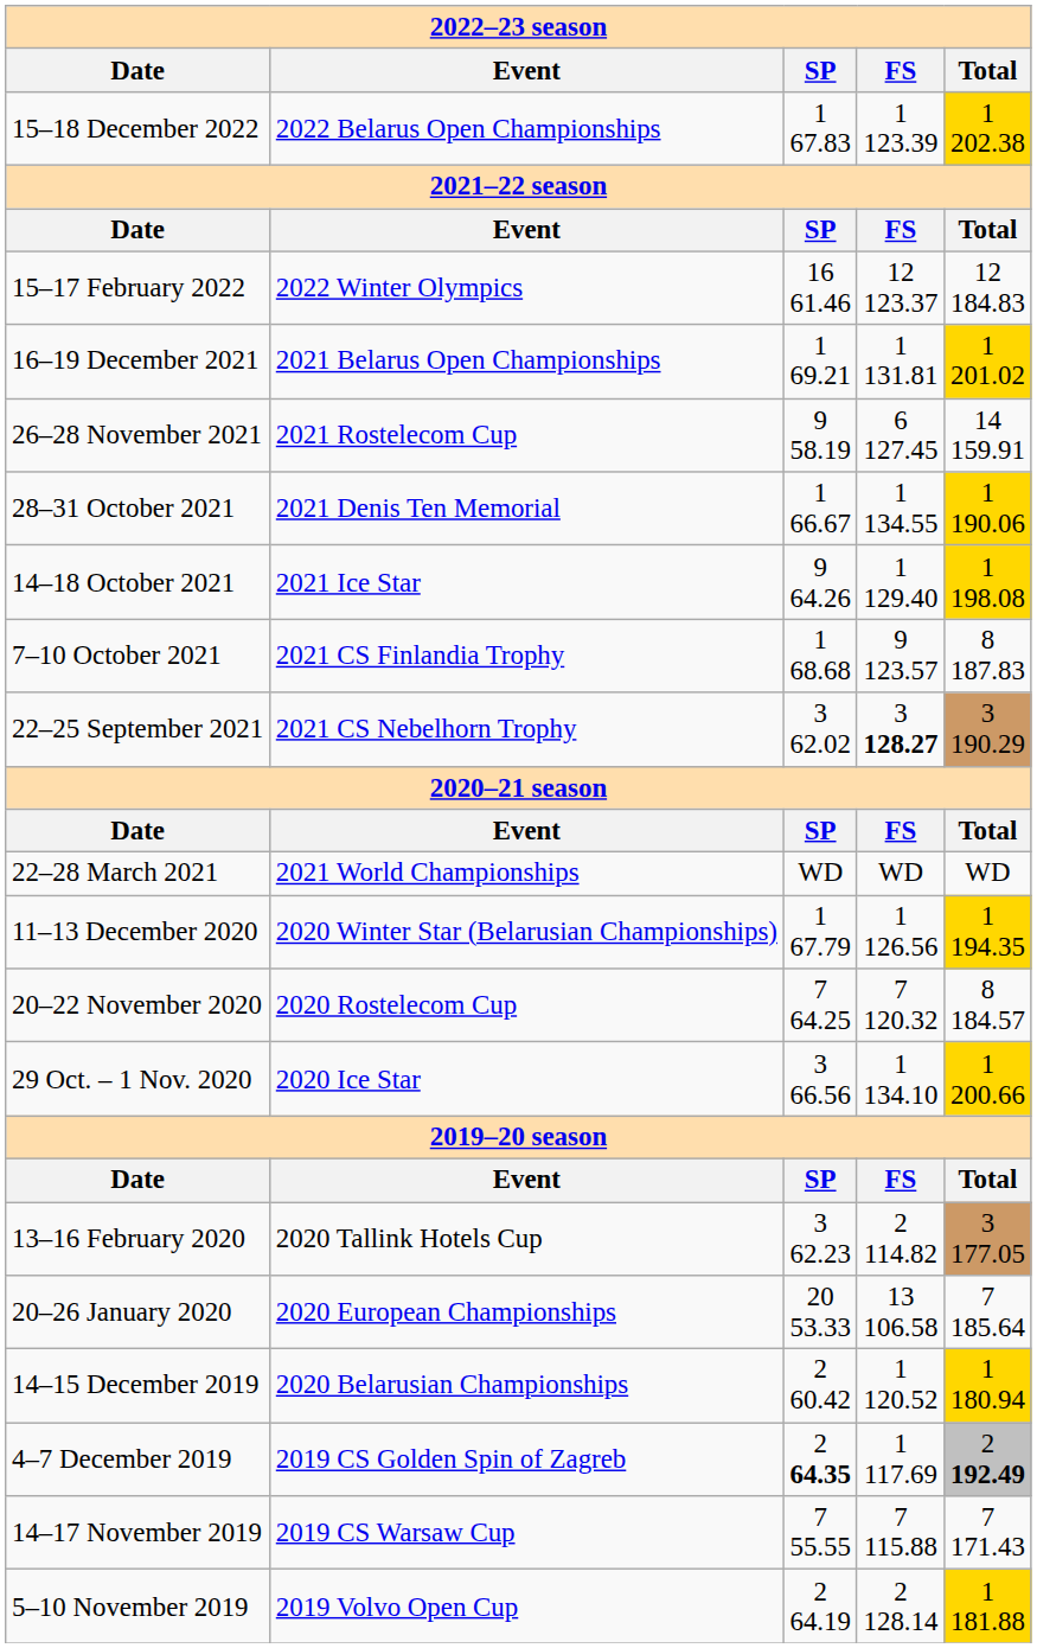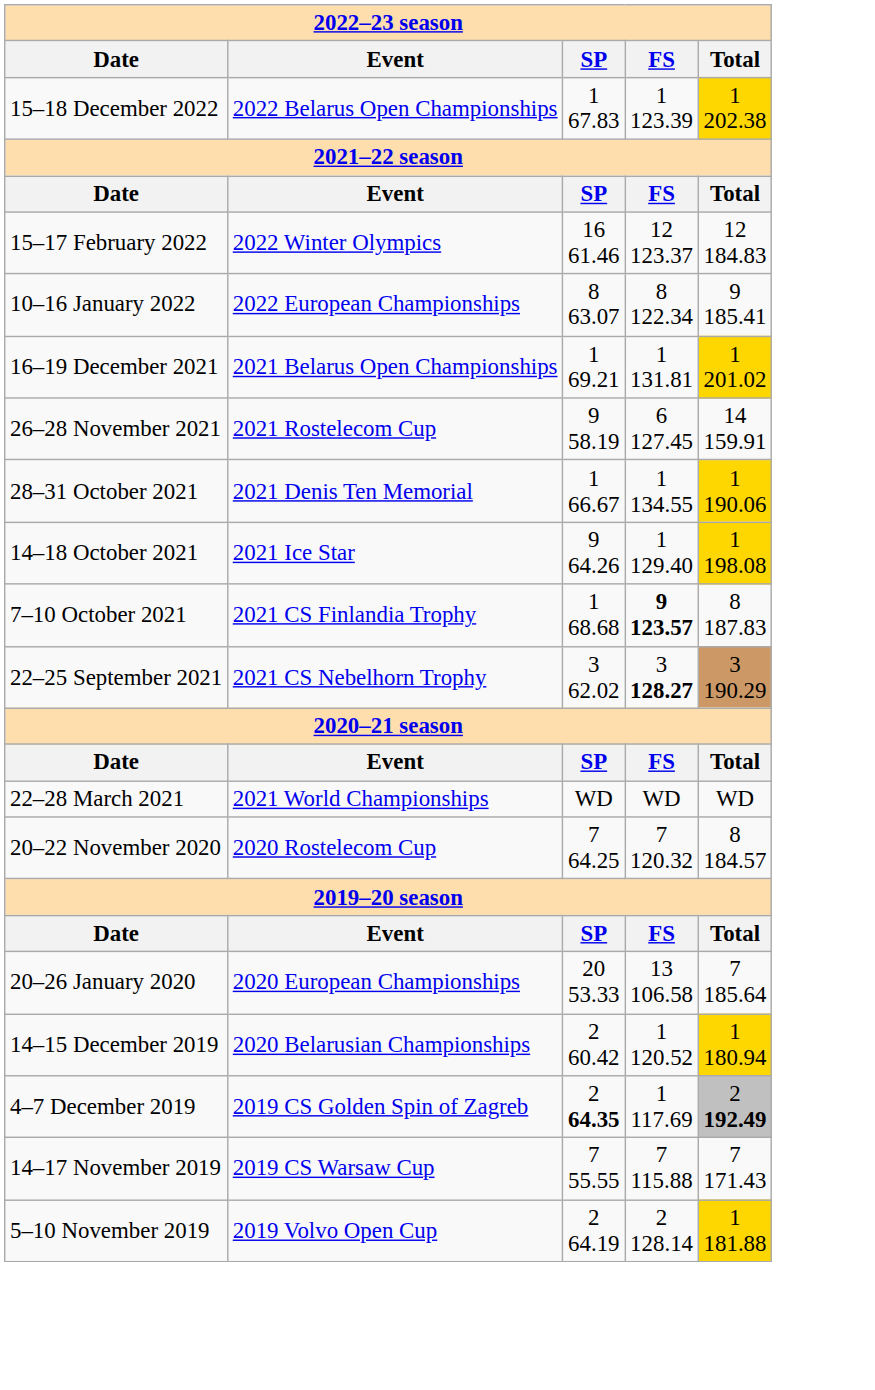 <table class="wikitable">
 <tr>
 <td style="background-color: #ffdead; " colspan=5 align=center><a href='#'><strong>2022–23 season</strong></a></td>
 </tr>
 <tr>
 <th>Date</th>
 <th>Event</th>
 <th><a href='#'>SP</a></th>
 <th><a href='#'>FS</a></th>
 <th>Total</th>
 </tr>
 <tr>
 <td>15–18 December 2022</td>
 <td><a href='#'>2022 Belarus Open Championships</a></td>
 <td align=center>1 <br> 67.83</td>
 <td align=center>1 <br> 123.39</td>
 <td align=center bgcolor=gold>1 <br> 202.38</td>
 </tr>
 <tr>
 <td style="background-color: #ffdead; " colspan=5 align=center><a href='#'><strong>2021–22 season</strong></a></td>
 </tr>
 <tr>
 <th>Date</th>
 <th>Event</th>
 <th><a href='#'>SP</a></th>
 <th><a href='#'>FS</a></th>
 <th>Total</th>
 </tr>
 <tr>
 <td>15–17 February 2022</td>
 <td><a href='#'>2022 Winter Olympics</a></td>
 <td align=center>16 <br> 61.46</td>
 <td align=center>12 <br> 123.37</td>
 <td align=center>12 <br> 184.83</td>
 </tr>
 <tr>
+<td>10–16 January 2022</td>
+<td><a href='#'>2022 European Championships</a></td>
+<td align=center>8 <br> 63.07</td>
+<td align=center>8 <br> 122.34</td>
+<td align=center>9 <br> 185.41</td>
+</tr>
+<tr>
 <td>16–19 December 2021</td>
 <td><a href='#'>2021 Belarus Open Championships</a></td>
 <td align=center>1 <br> 69.21</td>
 <td align=center>1 <br> 131.81</td>
 <td align=center bgcolor=gold>1 <br> 201.02</td>
 </tr>
 <tr>
 <td>26–28 November 2021</td>
 <td><a href='#'>2021 Rostelecom Cup</a></td>
 <td align=center>9 <br> 58.19</td>
 <td align=center>6 <br> 127.45</td>
 <td align=center>14 <br> 159.91</td>
 </tr>
 <tr>
 <td>28–31 October 2021</td>
 <td><a href='#'>2021 Denis Ten Memorial</a></td>
 <td align=center>1 <br> 66.67</td>
 <td align=center>1 <br> 134.55</td>
 <td align=center bgcolor=gold>1 <br> 190.06</td>
 </tr>
 <tr>
 <td>14–18 October 2021</td>
 <td><a href='#'>2021 Ice Star</a></td>
 <td align=center>9 <br> 64.26</td>
 <td align=center>1 <br> 129.40</td>
 <td align=center bgcolor=gold>1 <br> 198.08</td>
 </tr>
 <tr>
 <td>7–10 October 2021</td>
 <td><a href='#'>2021 CS Finlandia Trophy</a></td>
 <td align=center>1 <br> 68.68</td>
-<td align=center>9 <br> 123.57</td>
+<td align=center><strong>9 <br> 123.57</strong></td>
 <td align=center>8 <br> 187.83</td>
 </tr>
 <tr>
 <td>22–25 September 2021</td>
 <td><a href='#'>2021 CS Nebelhorn Trophy</a></td>
 <td align=center>3 <br> 62.02</td>
 <td align=center>3 <br> <strong>128.27</strong></td>
 <td align=center bgcolor=cc9966>3 <br> 190.29</td>
 </tr>
 <tr>
 <td colspan="5" style="background-color: #ffdead; " align="center"><a href='#'><strong>2020–21 season</strong></a></td>
 </tr>
 <tr>
 <th>Date</th>
 <th>Event</th>
 <th><a href='#'>SP</a></th>
 <th><a href='#'>FS</a></th>
 <th>Total</th>
 </tr>
 <tr>
 <td>22–28 March 2021</td>
 <td><a href='#'>2021 World Championships</a></td>
 <td align=center>WD</td>
 <td align=center>WD</td>
 <td align=center>WD</td>
 </tr>
 <tr>
-<td>11–13 December 2020</td>
-<td><a href='#'>2020 Winter Star (Belarusian Championships)</a></td>
-<td align=center>1 <br> 67.79</td>
-<td align=center>1 <br> 126.56</td>
-<td align=center bgcolor=gold>1  <br> 194.35</td>
-</tr>
-<tr>
 <td>20–22 November 2020</td>
 <td><a href='#'>2020 Rostelecom Cup</a></td>
 <td align=center>7 <br> 64.25</td>
 <td align=center>7 <br> 120.32</td>
 <td align=center>8 <br> 184.57</td>
-</tr>
-<tr>
-<td>29 Oct. – 1 Nov. 2020</td>
-<td><a href='#'>2020 Ice Star</a></td>
-<td align=center>3 <br> 66.56</td>
-<td align=center>1 <br> 134.10</td>
-<td align=center bgcolor=gold>1 <br> 200.66</td>
 </tr>
 <tr>
 <td colspan="5" style="background-color: #ffdead; " align="center"><a href='#'><strong>2019–20 season</strong></a></td>
 </tr>
 <tr>
 <th>Date</th>
 <th>Event</th>
 <th><a href='#'>SP</a></th>
 <th><a href='#'>FS</a></th>
 <th>Total</th>
-</tr>
-<tr>
-<td>13–16 February 2020</td>
-<td>2020 Tallink Hotels Cup</td>
-<td align=center>3 <br> 62.23</td>
-<td align=center>2 <br> 114.82</td>
-<td align=center bgcolor=cc9966>3 <br> 177.05</td>
 </tr>
 <tr>
 <td>20–26 January 2020</td>
 <td><a href='#'>2020 European Championships</a></td>
 <td align=center>20 <br> 53.33</td>
 <td align=center>13 <br> 106.58</td>
 <td align=center>7 <br> 185.64</td>
 </tr>
 <tr>
 <td>14–15 December 2019</td>
 <td><a href='#'>2020 Belarusian Championships</a></td>
 <td align=center>2 <br> 60.42</td>
 <td align=center>1 <br> 120.52</td>
 <td align=center bgcolor=gold>1 <br> 180.94</td>
 </tr>
 <tr>
 <td>4–7 December 2019</td>
 <td><a href='#'>2019 CS Golden Spin of Zagreb</a></td>
 <td align=center>2 <br> <strong>64.35</strong></td>
 <td align=center>1 <br> 117.69</td>
 <td align=center bgcolor=silver>2 <br> <strong>192.49</strong></td>
 </tr>
 <tr>
 <td>14–17 November 2019</td>
 <td><a href='#'>2019 CS Warsaw Cup</a></td>
 <td align=center>7 <br> 55.55</td>
 <td align=center>7 <br> 115.88</td>
 <td align=center>7 <br> 171.43</td>
 </tr>
 <tr>
 <td>5–10 November 2019</td>
 <td><a href='#'>2019 Volvo Open Cup</a></td>
 <td align=center>2 <br> 64.19</td>
 <td align=center>2 <br> 128.14</td>
 <td align=center bgcolor=gold>1 <br> 181.88</td>
 </tr>
 </table>
